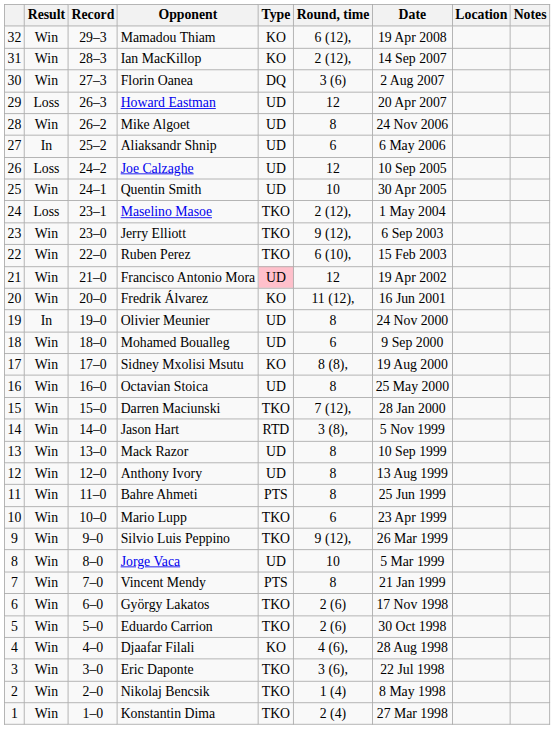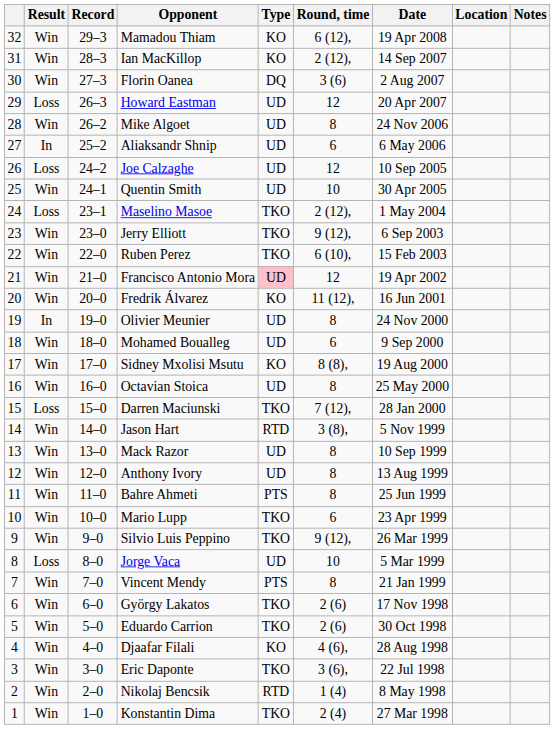 <table class="wikitable" style="text-align:center">
 <tr>
 <th></th>
 <th>Result</th>
 <th>Record</th>
 <th>Opponent</th>
 <th>Type</th>
 <th>Round, time</th>
 <th>Date</th>
 <th>Location</th>
 <th>Notes</th>
 </tr>
 <tr>
 <td>32</td>
 <td>Win</td>
 <td>29–3</td>
 <td style="text-align:left;">Mamadou Thiam</td>
 <td>KO</td>
 <td>6 (12), </td>
 <td>19 Apr 2008</td>
 <td style="text-align:left;"></td>
 <td style="text-align:left;"></td>
 </tr>
 <tr>
 <td>31</td>
 <td>Win</td>
 <td>28–3</td>
 <td style="text-align:left;">Ian MacKillop</td>
 <td>KO</td>
 <td>2 (12), </td>
 <td>14 Sep 2007</td>
 <td style="text-align:left;"></td>
 <td style="text-align:left;"></td>
 </tr>
 <tr>
 <td>30</td>
 <td>Win</td>
 <td>27–3</td>
 <td style="text-align:left;">Florin Oanea</td>
 <td>DQ</td>
 <td>3 (6)</td>
 <td>2 Aug 2007</td>
 <td style="text-align:left;"></td>
 <td></td>
 </tr>
 <tr>
 <td>29</td>
 <td>Loss</td>
 <td>26–3</td>
 <td style="text-align:left;"><a href='#'>Howard Eastman</a></td>
 <td>UD</td>
 <td>12</td>
 <td>20 Apr 2007</td>
 <td style="text-align:left;"></td>
 <td style="text-align:left;"></td>
 </tr>
 <tr>
 <td>28</td>
 <td>Win</td>
 <td>26–2</td>
 <td style="text-align:left;">Mike Algoet</td>
 <td>UD</td>
 <td>8</td>
 <td>24 Nov 2006</td>
 <td style="text-align:left;"></td>
 <td></td>
 </tr>
 <tr>
 <td>27</td>
 <td>In</td>
 <td>25–2</td>
 <td style="text-align:left;">Aliaksandr Shnip</td>
 <td>UD</td>
 <td>6</td>
 <td>6 May 2006</td>
 <td style="text-align:left;"></td>
 <td></td>
 </tr>
 <tr>
 <td>26</td>
 <td>Loss</td>
 <td>24–2</td>
 <td style="text-align:left;"><a href='#'>Joe Calzaghe</a></td>
 <td>UD</td>
 <td>12</td>
 <td>10 Sep 2005</td>
 <td style="text-align:left;"></td>
 <td style="text-align:left;"></td>
 </tr>
 <tr>
 <td>25</td>
 <td>Win</td>
 <td>24–1</td>
 <td style="text-align:left;">Quentin Smith</td>
 <td>UD</td>
 <td>10</td>
 <td>30 Apr 2005</td>
 <td style="text-align:left;"></td>
 <td></td>
 </tr>
 <tr>
 <td>24</td>
 <td>Loss</td>
 <td>23–1</td>
 <td style="text-align:left;"><a href='#'>Maselino Masoe</a></td>
 <td>TKO</td>
 <td>2 (12), </td>
 <td>1 May 2004</td>
 <td style="text-align:left;"></td>
 <td style="text-align:left;"></td>
 </tr>
 <tr>
 <td>23</td>
 <td>Win</td>
 <td>23–0</td>
 <td style="text-align:left;">Jerry Elliott</td>
 <td>TKO</td>
 <td>9 (12), </td>
 <td>6 Sep 2003</td>
 <td style="text-align:left;"></td>
 <td style="text-align:left;"></td>
 </tr>
 <tr>
 <td>22</td>
 <td>Win</td>
 <td>22–0</td>
 <td style="text-align:left;">Ruben Perez</td>
 <td>TKO</td>
 <td>6 (10), </td>
 <td>15 Feb 2003</td>
 <td style="text-align:left;"></td>
 <td></td>
 </tr>
 <tr>
 <td>21</td>
 <td>Win</td>
 <td>21–0</td>
 <td style="text-align:left;">Francisco Antonio Mora</td>
 <td style="background: pink;">UD</td>
 <td>12</td>
 <td>19 Apr 2002</td>
 <td style="text-align:left;"></td>
 <td style="text-align:left;"></td>
 </tr>
 <tr>
 <td>20</td>
 <td>Win</td>
 <td>20–0</td>
 <td style="text-align:left;">Fredrik Álvarez</td>
 <td>KO</td>
 <td>11 (12), </td>
 <td>16 Jun 2001</td>
 <td style="text-align:left;"></td>
 <td style="text-align:left;"></td>
 </tr>
 <tr>
 <td>19</td>
 <td>In</td>
 <td>19–0</td>
 <td style="text-align:left;">Olivier Meunier</td>
 <td>UD</td>
 <td>8</td>
 <td>24 Nov 2000</td>
 <td style="text-align:left;"></td>
 <td></td>
 </tr>
 <tr>
 <td>18</td>
 <td>Win</td>
 <td>18–0</td>
 <td style="text-align:left;">Mohamed Boualleg</td>
 <td>UD</td>
 <td>6</td>
 <td>9 Sep 2000</td>
 <td style="text-align:left;"></td>
 <td></td>
 </tr>
 <tr>
 <td>17</td>
 <td>Win</td>
 <td>17–0</td>
 <td style="text-align:left;">Sidney Mxolisi Msutu</td>
 <td>KO</td>
 <td>8 (8), </td>
 <td>19 Aug 2000</td>
 <td style="text-align:left;"></td>
 <td></td>
 </tr>
 <tr>
 <td>16</td>
 <td>Win</td>
 <td>16–0</td>
 <td style="text-align:left;">Octavian Stoica</td>
 <td>UD</td>
 <td>8</td>
 <td>25 May 2000</td>
 <td style="text-align:left;"></td>
 <td></td>
 </tr>
 <tr>
 <td>15</td>
-<td>Win</td>
+<td>Loss</td>
 <td>15–0</td>
 <td style="text-align:left;">Darren Maciunski</td>
 <td>TKO</td>
 <td>7 (12), </td>
 <td>28 Jan 2000</td>
 <td style="text-align:left;"></td>
 <td style="text-align:left;"></td>
 </tr>
 <tr>
 <td>14</td>
 <td>Win</td>
 <td>14–0</td>
 <td style="text-align:left;">Jason Hart</td>
 <td>RTD</td>
 <td>3 (8), </td>
 <td>5 Nov 1999</td>
 <td style="text-align:left;"></td>
 <td></td>
 </tr>
 <tr>
 <td>13</td>
 <td>Win</td>
 <td>13–0</td>
 <td style="text-align:left;">Mack Razor</td>
 <td>UD</td>
 <td>8</td>
 <td>10 Sep 1999</td>
 <td style="text-align:left;"></td>
 <td></td>
 </tr>
 <tr>
 <td>12</td>
 <td>Win</td>
 <td>12–0</td>
 <td style="text-align:left;">Anthony Ivory</td>
 <td>UD</td>
 <td>8</td>
 <td>13 Aug 1999</td>
 <td style="text-align:left;"></td>
 <td></td>
 </tr>
 <tr>
 <td>11</td>
 <td>Win</td>
 <td>11–0</td>
 <td style="text-align:left;">Bahre Ahmeti</td>
 <td>PTS</td>
 <td>8</td>
 <td>25 Jun 1999</td>
 <td style="text-align:left;"></td>
 <td></td>
 </tr>
 <tr>
 <td>10</td>
 <td>Win</td>
 <td>10–0</td>
 <td style="text-align:left;">Mario Lupp</td>
 <td>TKO</td>
 <td>6</td>
 <td>23 Apr 1999</td>
 <td style="text-align:left;"></td>
 <td></td>
 </tr>
 <tr>
 <td>9</td>
 <td>Win</td>
 <td>9–0</td>
 <td style="text-align:left;">Silvio Luis Peppino</td>
 <td>TKO</td>
 <td>9 (12), </td>
 <td>26 Mar 1999</td>
 <td style="text-align:left;"></td>
 <td style="text-align:left;"></td>
 </tr>
 <tr>
 <td>8</td>
-<td>Win</td>
+<td>Loss</td>
 <td>8–0</td>
 <td style="text-align:left;"><a href='#'>Jorge Vaca</a></td>
 <td>UD</td>
 <td>10</td>
 <td>5 Mar 1999</td>
 <td style="text-align:left;"></td>
 <td></td>
 </tr>
 <tr>
 <td>7</td>
 <td>Win</td>
 <td>7–0</td>
 <td style="text-align:left;">Vincent Mendy</td>
 <td>PTS</td>
 <td>8</td>
 <td>21 Jan 1999</td>
 <td style="text-align:left;"></td>
 <td></td>
 </tr>
 <tr>
 <td>6</td>
 <td>Win</td>
 <td>6–0</td>
 <td style="text-align:left;">György Lakatos</td>
 <td>TKO</td>
 <td>2 (6)</td>
 <td>17 Nov 1998</td>
 <td style="text-align:left;"></td>
 <td></td>
 </tr>
 <tr>
 <td>5</td>
 <td>Win</td>
 <td>5–0</td>
 <td style="text-align:left;">Eduardo Carrion</td>
 <td>TKO</td>
 <td>2 (6)</td>
 <td>30 Oct 1998</td>
 <td style="text-align:left;"></td>
 <td></td>
 </tr>
 <tr>
 <td>4</td>
 <td>Win</td>
 <td>4–0</td>
 <td style="text-align:left;">Djaafar Filali</td>
 <td>KO</td>
 <td>4 (6), </td>
 <td>28 Aug 1998</td>
 <td style="text-align:left;"></td>
 <td></td>
 </tr>
 <tr>
 <td>3</td>
 <td>Win</td>
 <td>3–0</td>
 <td style="text-align:left;">Eric Daponte</td>
 <td>TKO</td>
 <td>3 (6), </td>
 <td>22 Jul 1998</td>
 <td style="text-align:left;"></td>
 <td></td>
 </tr>
 <tr>
 <td>2</td>
 <td>Win</td>
 <td>2–0</td>
 <td style="text-align:left;">Nikolaj Bencsik</td>
-<td>TKO</td>
+<td>RTD</td>
 <td>1 (4)</td>
 <td>8 May 1998</td>
 <td style="text-align:left;"></td>
 <td></td>
 </tr>
 <tr>
 <td>1</td>
 <td>Win</td>
 <td>1–0</td>
 <td style="text-align:left;">Konstantin Dima</td>
 <td>TKO</td>
 <td>2 (4)</td>
 <td>27 Mar 1998</td>
 <td style="text-align:left;"></td>
 <td></td>
 </tr>
 </table>
